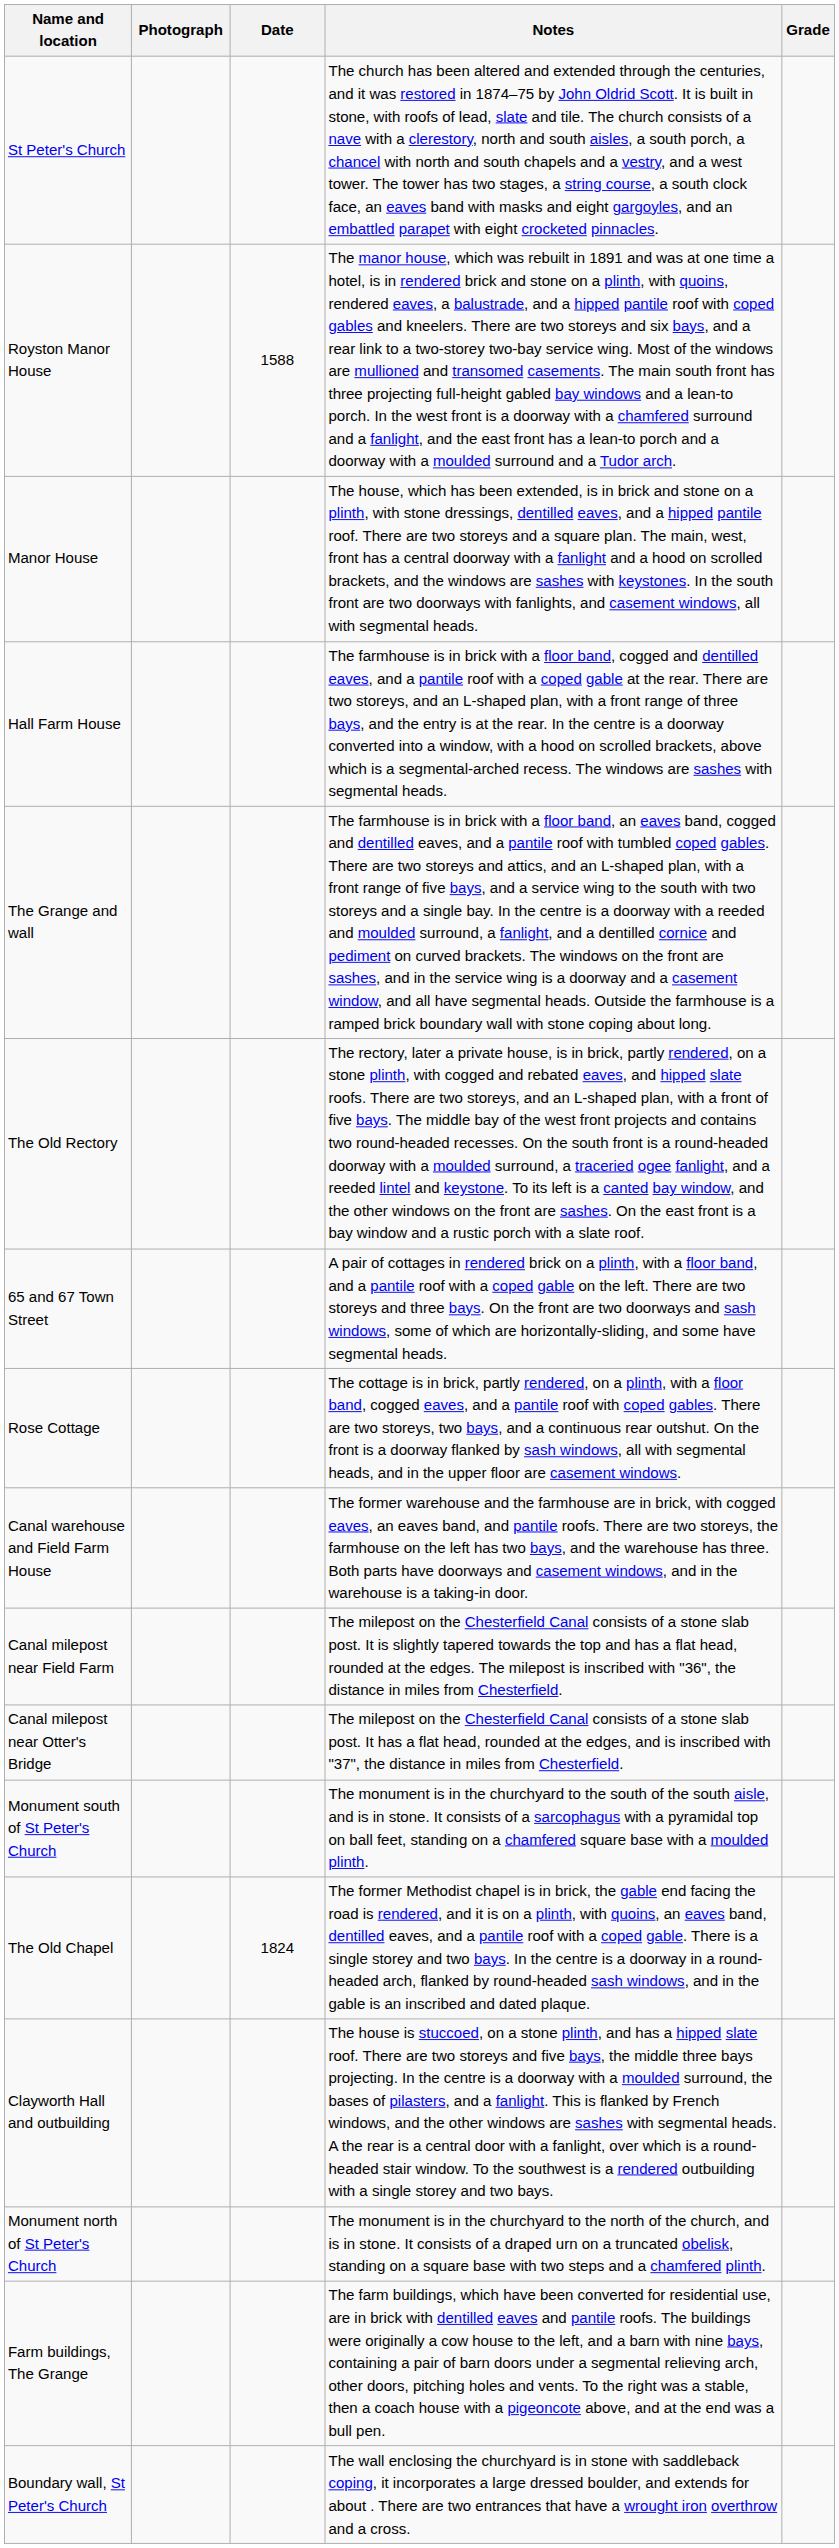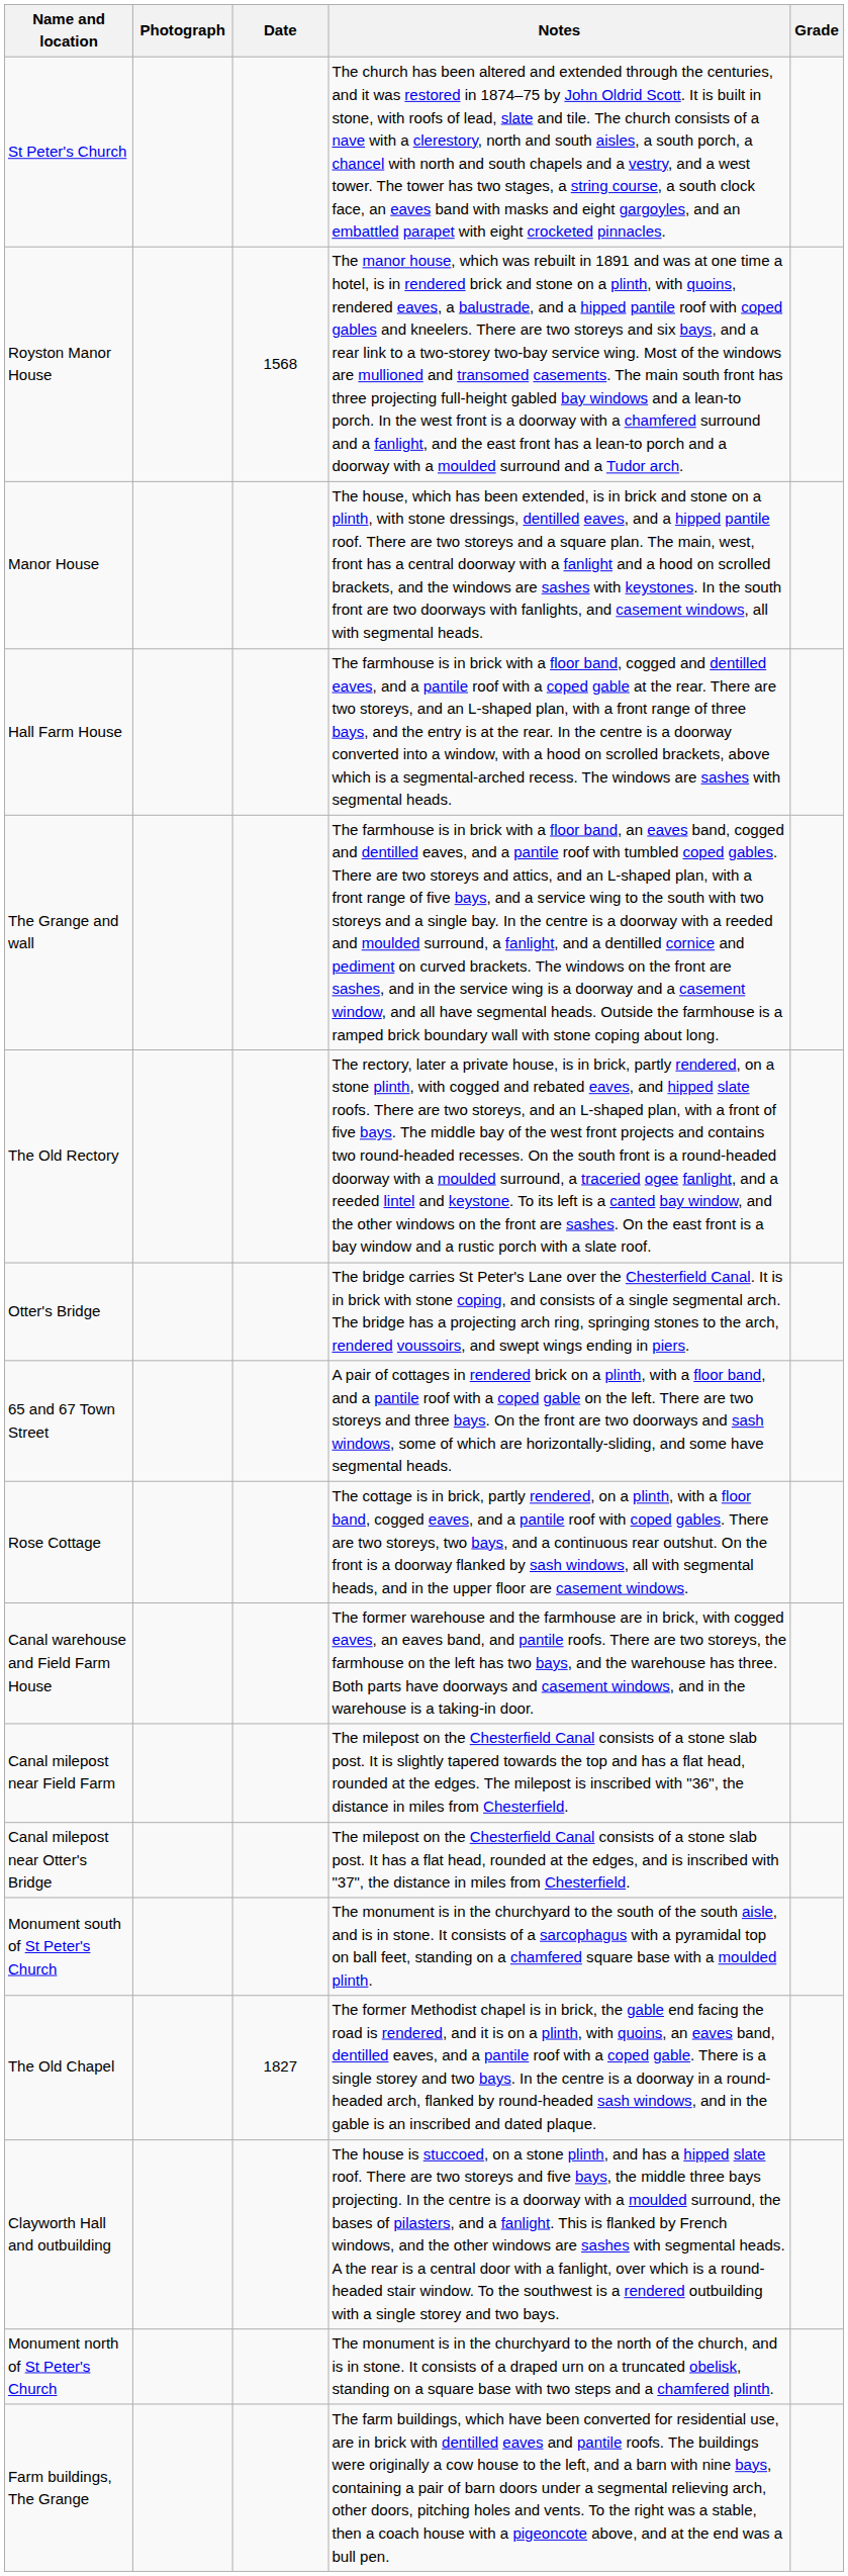 <table class="wikitable sortable plainrowheaders" style="width:100%; border:0px; text-align:left; line-height:150%">
 <tr>
 <th scope="col"  style="width:150px">Name and location</th>
 <th scope="col"  style="width:100px" class="unsortable">Photograph</th>
 <th scope="col"  style="width:120px">Date</th>
 <th scope="col"  style="width:650px" class="unsortable">Notes</th>
 <th scope="col"  style="width:50px">Grade</th>
 </tr>
 <tr>
 <td><a href='#'>St Peter's Church</a><br><small></small></td>
 <td></td>
 <td align="center"></td>
 <td>The church has been altered and extended through the centuries, and it was <a href='#'>restored</a> in 1874–75 by <a href='#'>John Oldrid Scott</a>.  It is built in stone, with roofs of lead, <a href='#'>slate</a> and tile.  The church consists of a <a href='#'>nave</a> with a <a href='#'>clerestory</a>, north and south <a href='#'>aisles</a>, a south porch, a <a href='#'>chancel</a> with north and south chapels and a <a href='#'>vestry</a>, and a west tower.  The tower has two stages, a <a href='#'>string course</a>, a south clock face, an <a href='#'>eaves</a> band with masks and eight <a href='#'>gargoyles</a>, and an <a href='#'>embattled</a> <a href='#'>parapet</a> with eight <a href='#'>crocketed</a> <a href='#'>pinnacles</a>.</td>
 <td align="center" ></td>
 </tr>
 <tr>
 <td>Royston Manor House<br><small></small></td>
 <td></td>
-<td align="center">1588</td>
+<td align="center">1568</td>
 <td>The <a href='#'>manor house</a>, which was rebuilt in 1891 and was at one time a hotel, is in <a href='#'>rendered</a> brick and stone on a <a href='#'>plinth</a>, with <a href='#'>quoins</a>, rendered <a href='#'>eaves</a>, a <a href='#'>balustrade</a>, and a <a href='#'>hipped</a> <a href='#'>pantile</a> roof with <a href='#'>coped</a> <a href='#'>gables</a> and kneelers.  There are two storeys and six <a href='#'>bays</a>, and a rear link to a two-storey two-bay service wing.  Most of the windows are <a href='#'>mullioned</a> and <a href='#'>transomed</a> <a href='#'>casements</a>.  The main south front has three projecting full-height gabled <a href='#'>bay windows</a> and a lean-to porch.  In the west front is a doorway with a <a href='#'>chamfered</a> surround and a <a href='#'>fanlight</a>, and the east front has a lean-to porch and a doorway with a <a href='#'>moulded</a> surround and a <a href='#'>Tudor arch</a>.</td>
 <td align="center" ></td>
 </tr>
 <tr>
 <td>Manor House<br><small></small></td>
 <td></td>
 <td align="center"></td>
 <td>The house, which has been extended, is in brick and stone on a <a href='#'>plinth</a>, with stone dressings, <a href='#'>dentilled</a> <a href='#'>eaves</a>, and a <a href='#'>hipped</a> <a href='#'>pantile</a> roof.  There are two storeys and a square plan.  The main, west, front has a central doorway with a <a href='#'>fanlight</a> and a hood on scrolled brackets, and the windows are <a href='#'>sashes</a> with <a href='#'>keystones</a>.  In the south front are two doorways with fanlights, and <a href='#'>casement windows</a>, all with segmental heads.</td>
 <td align="center" ></td>
 </tr>
 <tr>
 <td>Hall Farm House<br><small></small></td>
 <td></td>
 <td align="center"></td>
 <td>The farmhouse is in brick with a <a href='#'>floor band</a>, cogged and <a href='#'>dentilled</a> <a href='#'>eaves</a>, and a <a href='#'>pantile</a> roof with a <a href='#'>coped</a> <a href='#'>gable</a> at the rear.  There are two storeys, and an L-shaped plan, with a front range of three <a href='#'>bays</a>, and the entry is at the rear.  In the centre is a doorway converted into a window, with a hood on scrolled brackets, above which is a segmental-arched recess.  The windows are <a href='#'>sashes</a> with segmental heads.</td>
 <td align="center" ></td>
 </tr>
 <tr>
 <td>The Grange and wall<br><small></small></td>
 <td></td>
 <td align="center"></td>
 <td>The farmhouse is in brick with  a <a href='#'>floor band</a>, an <a href='#'>eaves</a> band, cogged and <a href='#'>dentilled</a> eaves, and a <a href='#'>pantile</a> roof with tumbled <a href='#'>coped</a> <a href='#'>gables</a>.  There are two storeys and attics, and an L-shaped plan, with a front range of five <a href='#'>bays</a>, and a service wing to the south with two storeys and a single bay.  In the centre is a doorway with a reeded and <a href='#'>moulded</a> surround, a <a href='#'>fanlight</a>, and a dentilled <a href='#'>cornice</a> and <a href='#'>pediment</a> on curved brackets.  The windows on the front are <a href='#'>sashes</a>, and in the service wing is a doorway and a <a href='#'>casement window</a>, and all have segmental heads.  Outside the farmhouse is a ramped brick boundary wall with stone coping about  long.</td>
 <td align="center" ></td>
 </tr>
 <tr>
 <td>The Old Rectory<br><small></small></td>
 <td></td>
 <td align="center"></td>
 <td>The rectory, later a private house, is in brick, partly <a href='#'>rendered</a>, on a stone <a href='#'>plinth</a>, with cogged and rebated <a href='#'>eaves</a>, and <a href='#'>hipped</a> <a href='#'>slate</a> roofs.  There are two storeys, and an L-shaped plan, with a front of five <a href='#'>bays</a>.  The middle bay of the west front projects and contains two round-headed recesses.  On the south front is a round-headed doorway with a <a href='#'>moulded</a> surround, a <a href='#'>traceried</a> <a href='#'>ogee</a> <a href='#'>fanlight</a>, and a reeded <a href='#'>lintel</a> and <a href='#'>keystone</a>.  To its left is a <a href='#'>canted</a> <a href='#'>bay window</a>, and the other windows on the front are <a href='#'>sashes</a>.  On the east front is a bay window and a rustic porch with a slate roof.</td>
+<td align="center" ></td>
+</tr>
+<tr>
+<td>Otter's Bridge<br><small></small></td>
+<td></td>
+<td align="center"></td>
+<td>The bridge carries St Peter's Lane over the <a href='#'>Chesterfield Canal</a>.  It is in brick with stone <a href='#'>coping</a>, and consists of a single segmental arch.  The bridge has a projecting arch ring, springing stones to the arch, <a href='#'>rendered</a> <a href='#'>voussoirs</a>, and swept wings ending in <a href='#'>piers</a>.</td>
 <td align="center" ></td>
 </tr>
 <tr>
 <td>65 and 67 Town Street<br><small></small></td>
 <td></td>
 <td align="center"></td>
 <td>A pair of cottages in <a href='#'>rendered</a> brick on a <a href='#'>plinth</a>, with a <a href='#'>floor band</a>, and a <a href='#'>pantile</a> roof with a <a href='#'>coped</a> <a href='#'>gable</a> on the left.  There are two storeys and three <a href='#'>bays</a>. On the front are two doorways and <a href='#'>sash windows</a>, some of which are horizontally-sliding, and some have segmental heads.</td>
 <td align="center" ></td>
 </tr>
 <tr>
 <td>Rose Cottage<br><small></small></td>
 <td></td>
 <td align="center"></td>
 <td>The cottage is in brick, partly <a href='#'>rendered</a>, on a <a href='#'>plinth</a>, with a <a href='#'>floor band</a>, cogged <a href='#'>eaves</a>, and a <a href='#'>pantile</a> roof with <a href='#'>coped</a> <a href='#'>gables</a>.  There are two storeys, two <a href='#'>bays</a>, and a continuous rear outshut.  On the front is a doorway flanked by <a href='#'>sash windows</a>, all with segmental heads, and in the upper floor are <a href='#'>casement windows</a>.</td>
 <td align="center" ></td>
 </tr>
 <tr>
 <td>Canal warehouse and Field Farm House<br><small></small></td>
 <td></td>
 <td align="center"></td>
 <td>The former warehouse and the farmhouse are in brick, with cogged <a href='#'>eaves</a>, an eaves band, and <a href='#'>pantile</a> roofs.  There are two storeys, the farmhouse on the left has two <a href='#'>bays</a>, and the warehouse has three.  Both parts have doorways and <a href='#'>casement windows</a>, and in the warehouse is a taking-in door.</td>
 <td align="center" ></td>
 </tr>
 <tr>
 <td>Canal milepost near Field Farm<br><small></small></td>
 <td></td>
 <td align="center"></td>
 <td>The milepost on the <a href='#'>Chesterfield Canal</a> consists of a stone slab post.  It is slightly tapered towards the top and has a flat head, rounded at the edges.  The milepost is inscribed with "36", the distance in miles from <a href='#'>Chesterfield</a>.</td>
 <td align="center" ></td>
 </tr>
 <tr>
 <td>Canal milepost near Otter's Bridge<br><small></small></td>
 <td></td>
 <td align="center"></td>
 <td>The milepost on the <a href='#'>Chesterfield Canal</a> consists of a stone slab post.  It has a flat head, rounded at the edges, and is inscribed with "37", the distance in miles from <a href='#'>Chesterfield</a>.</td>
 <td align="center" ></td>
 </tr>
 <tr>
 <td>Monument south of <a href='#'>St Peter's Church</a><br><small></small></td>
 <td></td>
 <td align="center"></td>
 <td>The monument is in the churchyard to the south of the south <a href='#'>aisle</a>, and is in stone.  It consists of a <a href='#'>sarcophagus</a> with a pyramidal top on ball feet, standing on a <a href='#'>chamfered</a> square base with a <a href='#'>moulded</a> <a href='#'>plinth</a>.</td>
 <td align="center" ></td>
 </tr>
 <tr>
 <td>The Old Chapel<br><small></small></td>
 <td></td>
-<td align="center">1824</td>
+<td align="center">1827</td>
 <td>The former Methodist chapel is in brick, the <a href='#'>gable</a> end facing the road is <a href='#'>rendered</a>, and it is on a <a href='#'>plinth</a>, with <a href='#'>quoins</a>, an <a href='#'>eaves</a> band, <a href='#'>dentilled</a> eaves, and a <a href='#'>pantile</a> roof with a <a href='#'>coped</a> <a href='#'>gable</a>.  There is a single storey and two <a href='#'>bays</a>.  In the centre is a doorway in a round-headed arch, flanked by round-headed <a href='#'>sash windows</a>, and in the gable is an inscribed and dated plaque.</td>
 <td align="center" ></td>
 </tr>
 <tr>
 <td>Clayworth Hall and outbuilding<br><small></small></td>
 <td></td>
 <td align="center"></td>
 <td>The house is <a href='#'>stuccoed</a>, on a stone <a href='#'>plinth</a>, and has a <a href='#'>hipped</a> <a href='#'>slate</a> roof.  There are two storeys and five <a href='#'>bays</a>, the middle three bays projecting.  In the centre is a doorway with a <a href='#'>moulded</a> surround, the bases of <a href='#'>pilasters</a>, and a <a href='#'>fanlight</a>.  This is flanked by French windows, and the other windows are <a href='#'>sashes</a> with segmental heads.  A the rear is a central door with a fanlight, over which is a round-headed stair window.  To the southwest is a <a href='#'>rendered</a> outbuilding with a single storey and two bays.</td>
 <td align="center" ></td>
 </tr>
 <tr>
 <td>Monument north of <a href='#'>St Peter's Church</a><br><small></small></td>
 <td></td>
 <td align="center"></td>
 <td>The monument is in the churchyard to the north of the church, and is in stone.  It consists of a draped urn on a truncated <a href='#'>obelisk</a>, standing on a square base with two steps and a <a href='#'>chamfered</a> <a href='#'>plinth</a>.</td>
 <td align="center" ></td>
 </tr>
 <tr>
 <td>Farm buildings, The Grange<br><small></small></td>
 <td></td>
 <td align="center"></td>
 <td>The farm buildings, which have been converted for residential use, are in brick with <a href='#'>dentilled</a> <a href='#'>eaves</a> and <a href='#'>pantile</a> roofs.  The buildings were originally a cow house to the left, and a barn with nine <a href='#'>bays</a>, containing a pair of barn doors under a segmental relieving arch, other doors, pitching holes and vents.  To the right was a stable, then a coach house with a <a href='#'>pigeoncote</a> above, and at the end was a bull pen.</td>
 <td align="center" ></td>
 </tr>
 <tr>
-<td>Boundary wall, <a href='#'>St Peter's Church</a><br><small></small></td>
-<td></td>
-<td align="center"></td>
-<td>The wall enclosing the churchyard is in stone with saddleback <a href='#'>coping</a>, it incorporates a large dressed boulder, and extends for about .  There are two entrances that have a <a href='#'>wrought iron</a> <a href='#'>overthrow</a> and a cross.</td>
-<td align="center" ></td>
-</tr>
-<tr>
 </tr>
 </table>
